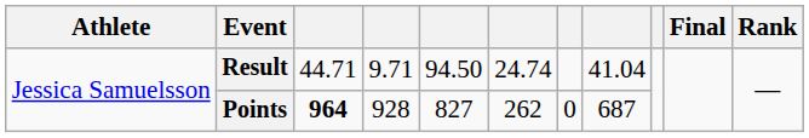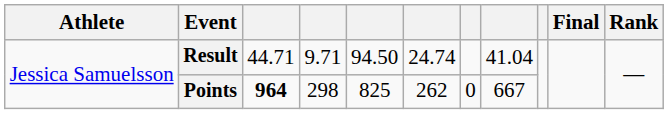 <table class="wikitable" style="font-size:90%">
 <tr>
 <th>Athlete</th>
 <th>Event</th>
 <th></th>
 <th></th>
 <th></th>
 <th></th>
 <th></th>
 <th></th>
 <th></th>
 <th>Final</th>
 <th>Rank</th>
 </tr>
 <tr align=center>
 <td rowspan=2 align=left><a href='#'>Jessica Samuelsson</a></td>
 <th style="font-size:95%">Result</th>
 <td>44.71</td>
 <td>9.71</td>
 <td>94.50</td>
 <td>24.74</td>
 <td></td>
 <td>41.04</td>
 <td rowspan=2></td>
 <td rowspan=2></td>
 <td rowspan=2>—</td>
 </tr>
 <tr align=center>
 <th style="font-size:95%">Points</th>
 <td><strong>964</strong></td>
-<td>928</td>
-<td>827</td>
+<td>298</td>
+<td>825</td>
 <td>262</td>
 <td>0</td>
-<td>687</td>
+<td>667</td>
 </tr>
 </table>
